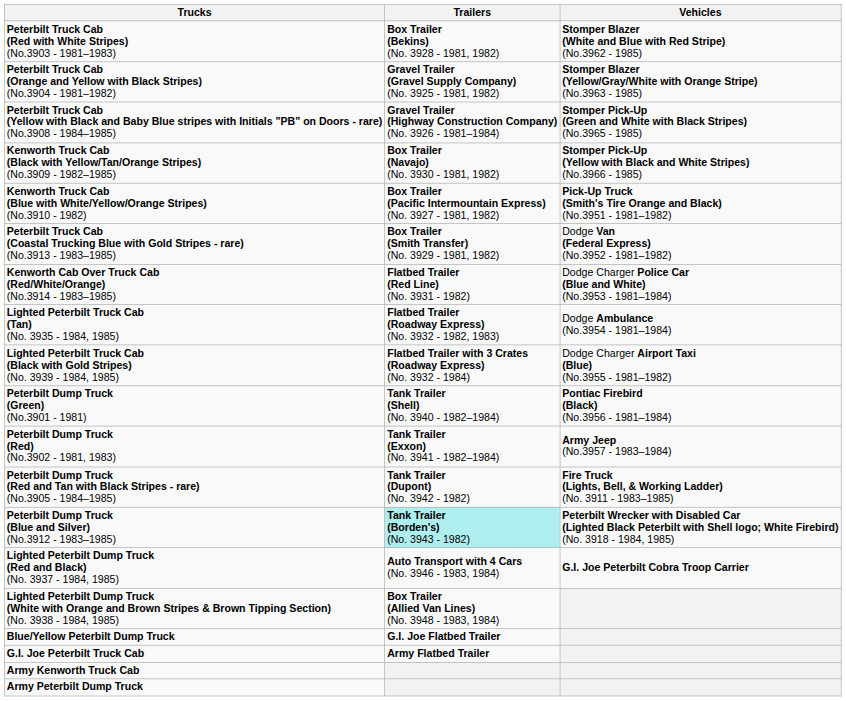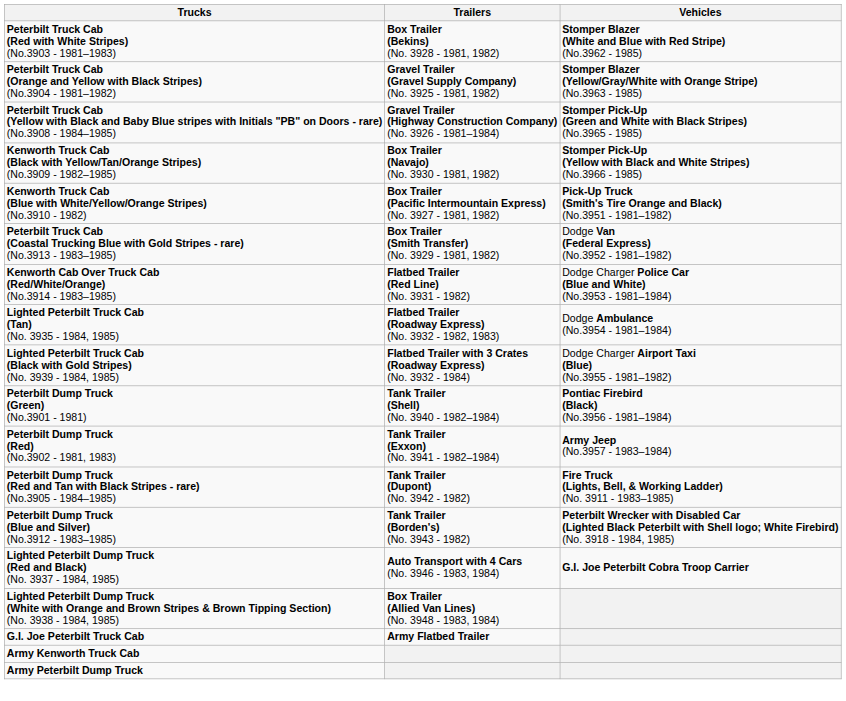 <table class="wikitable">
 <tr>
 <th>Trucks</th>
 <th>Trailers</th>
 <th>Vehicles</th>
 </tr>
 <tr>
 <td><strong>Peterbilt Truck Cab</strong><br><strong>(Red with White Stripes)</strong><br>(No.3903 - 1981–1983)</td>
 <td><strong>Box Trailer</strong><br><strong>(Bekins)</strong><br>(No. 3928 - 1981, 1982)</td>
 <td><strong>Stomper Blazer</strong><br><strong>(White and Blue with Red Stripe)</strong><br>(No.3962 - 1985)</td>
 </tr>
 <tr>
 <td><strong>Peterbilt Truck Cab</strong><br><strong>(Orange and Yellow with Black Stripes)</strong><br>(No.3904 - 1981–1982)</td>
 <td><strong>Gravel Trailer</strong><br><strong>(Gravel Supply Company)</strong><br>(No. 3925 - 1981, 1982)</td>
 <td><strong>Stomper Blazer</strong><br><strong>(Yellow/Gray/White with Orange Stripe)</strong><br>(No.3963 - 1985)</td>
 </tr>
 <tr>
 <td><strong>Peterbilt Truck Cab</strong><br><strong>(Yellow with Black and Baby Blue stripes with Initials "PB" on Doors - rare)</strong><br>(No.3908 - 1984–1985)</td>
 <td><strong>Gravel Trailer</strong><br><strong>(Highway Construction Company)</strong><br>(No. 3926 - 1981–1984)</td>
 <td><strong>Stomper Pick-Up</strong><br><strong>(Green and White with Black Stripes)</strong><br>(No.3965 - 1985)</td>
 </tr>
 <tr>
 <td><strong>Kenworth Truck Cab</strong><br><strong>(Black with Yellow/Tan/Orange Stripes)</strong><br>(No.3909 - 1982–1985)</td>
 <td><strong>Box Trailer</strong><br><strong>(Navajo)</strong><br>(No. 3930 - 1981, 1982)</td>
 <td><strong>Stomper Pick-Up</strong><br><strong>(Yellow with Black and White Stripes)</strong><br>(No.3966 - 1985)</td>
 </tr>
 <tr>
 <td><strong>Kenworth Truck Cab</strong><br><strong>(Blue with White/Yellow/Orange Stripes)</strong><br>(No.3910 - 1982)</td>
 <td><strong>Box Trailer</strong><br><strong>(Pacific Intermountain Express)</strong><br>(No. 3927 - 1981, 1982)</td>
 <td><strong>Pick-Up Truck</strong><br><strong>(Smith's Tire Orange and Black)</strong><br>(No.3951 - 1981–1982)</td>
 </tr>
 <tr>
 <td><strong>Peterbilt Truck Cab</strong><br><strong>(Coastal Trucking Blue with Gold Stripes - rare)</strong><br>(No.3913 - 1983–1985)</td>
 <td><strong>Box Trailer</strong><br><strong>(Smith Transfer)</strong><br>(No. 3929 - 1981, 1982)</td>
 <td>Dodge <strong>Van</strong><br><strong>(Federal Express)</strong><br>(No.3952 - 1981–1982)</td>
 </tr>
 <tr>
 <td><strong>Kenworth Cab Over Truck Cab</strong><br><strong>(Red/White/Orange)</strong><br>(No.3914 - 1983–1985)</td>
 <td><strong>Flatbed Trailer</strong><br><strong>(Red Line)</strong><br>(No. 3931 - 1982)</td>
 <td>Dodge Charger <strong>Police Car</strong><br><strong>(Blue and White)</strong><br>(No.3953 - 1981–1984)</td>
 </tr>
 <tr>
 <td><strong>Lighted Peterbilt Truck Cab</strong><br><strong>(Tan)</strong><br>(No. 3935 - 1984, 1985)</td>
 <td><strong>Flatbed Trailer</strong><br><strong>(Roadway Express)</strong><br>(No. 3932 - 1982, 1983)</td>
 <td>Dodge <strong>Ambulance</strong><br>(No.3954 - 1981–1984)</td>
 </tr>
 <tr>
 <td><strong>Lighted Peterbilt Truck Cab</strong><br><strong>(Black with Gold Stripes)</strong><br>(No. 3939 - 1984, 1985)</td>
 <td><strong>Flatbed Trailer with 3 Crates</strong><br><strong>(Roadway Express)</strong><br>(No. 3932 - 1984)</td>
 <td>Dodge Charger <strong>Airport Taxi</strong><br><strong>(Blue)</strong><br>(No.3955 - 1981–1982)</td>
 </tr>
 <tr>
 <td><strong>Peterbilt Dump Truck</strong><br><strong>(Green)</strong><br>(No.3901 - 1981)</td>
 <td><strong>Tank Trailer</strong><br><strong>(Shell)</strong><br>(No. 3940 - 1982–1984)</td>
 <td><strong>Pontiac Firebird</strong><br><strong>(Black)</strong><br>(No.3956 - 1981–1984)</td>
 </tr>
 <tr>
 <td><strong>Peterbilt Dump Truck</strong><br><strong>(Red)</strong><br>(No.3902 - 1981, 1983)</td>
 <td><strong>Tank Trailer</strong><br><strong>(Exxon)</strong><br>(No. 3941 - 1982–1984)</td>
 <td><strong>Army Jeep</strong><br>(No.3957 - 1983–1984)</td>
 </tr>
 <tr>
 <td><strong>Peterbilt Dump Truck</strong><br><strong>(Red and Tan with Black Stripes - rare)</strong><br>(No.3905 - 1984–1985)</td>
 <td><strong>Tank Trailer</strong><br><strong>(Dupont)</strong><br>(No. 3942 - 1982)</td>
 <td><strong>Fire Truck</strong><br><strong>(Lights, Bell, & Working Ladder)</strong><br>(No. 3911 - 1983–1985)</td>
 </tr>
 <tr>
 <td><strong>Peterbilt Dump Truck</strong><br><strong>(Blue and Silver)</strong><br>(No.3912 - 1983–1985)</td>
-<td style="background: paleturquoise;"><strong>Tank Trailer</strong><br><strong>(Borden's)</strong><br>(No. 3943 - 1982)</td>
+<td><strong>Tank Trailer</strong><br><strong>(Borden's)</strong><br>(No. 3943 - 1982)</td>
 <td><strong>Peterbilt Wrecker with Disabled Car</strong><br><strong>(Lighted Black Peterbilt with Shell logo; White Firebird)</strong><br>(No. 3918 - 1984, 1985)</td>
 </tr>
 <tr>
 <td><strong>Lighted Peterbilt Dump Truck</strong><br><strong>(Red and Black)</strong><br>(No. 3937 - 1984, 1985)</td>
 <td><strong>Auto Transport with 4 Cars</strong><br>(No. 3946 - 1983, 1984)</td>
 <td><strong>G.I. Joe Peterbilt Cobra Troop Carrier</strong></td>
 </tr>
 <tr>
 <td><strong>Lighted Peterbilt Dump Truck</strong><br><strong>(White with Orange and Brown Stripes & Brown Tipping Section)</strong><br>(No. 3938 - 1984, 1985)</td>
 <td><strong>Box Trailer</strong><br><strong>(Allied Van Lines)</strong><br>(No. 3948 - 1983, 1984)</td>
-<th></th>
-</tr>
-<tr>
-<td><strong>Blue/Yellow Peterbilt Dump Truck</strong></td>
-<td><strong>G.I. Joe Flatbed Trailer</strong></td>
 <th></th>
 </tr>
 <tr>
 <td><strong>G.I. Joe Peterbilt Truck Cab </strong></td>
 <td><strong>Army Flatbed Trailer</strong></td>
 <th></th>
 </tr>
 <tr>
 <td><strong>Army Kenworth Truck Cab</strong></td>
 <th></th>
 <th></th>
 </tr>
 <tr>
 <td><strong>Army Peterbilt Dump Truck</strong></td>
 <th></th>
 <th></th>
 </tr>
 </table>
